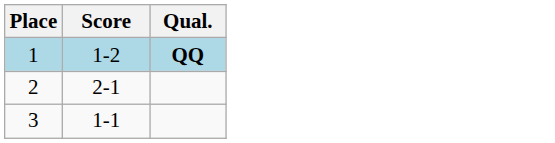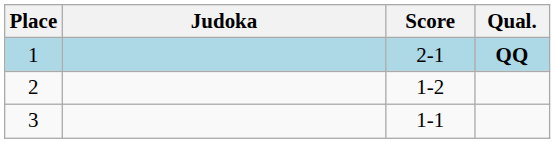 <table class=wikitable style="text-align:center">
 <tr>
 <th width=20>Place</th>
+<th width=240>Judoka</th>
 <th width=60>Score</th>
 <th width=50>Qual.</th>
 </tr>
 <tr bgcolor=lightblue>
 <td>1</td>
-<td>1-2</td>
+<td align=left></td>
+<td>2-1</td>
 <td><strong>QQ</strong></td>
 </tr>
 <tr>
 <td>2</td>
-<td>2-1</td>
+<td align=left></td>
+<td>1-2</td>
 <td></td>
 </tr>
 <tr>
 <td>3</td>
+<td align=left></td>
 <td>1-1</td>
 <td></td>
 </tr>
 </table>
